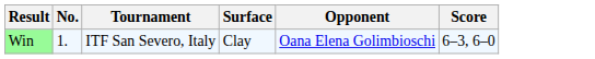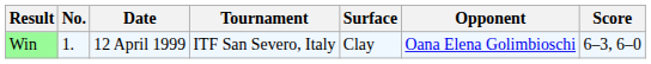 <table class="sortable wikitable" style="font-size:97%;">
 <tr>
 <th>Result</th>
 <th>No.</th>
+<th>Date</th>
 <th>Tournament</th>
 <th>Surface</th>
 <th>Opponent</th>
 <th class="unsortable">Score</th>
 </tr>
 <tr style="background:#f0f8ff;">
 <td style="background:#98fb98;">Win</td>
 <td>1.</td>
+<td>12 April 1999</td>
 <td>ITF San Severo, Italy</td>
 <td>Clay</td>
 <td> <a href='#'>Oana Elena Golimbioschi</a></td>
 <td>6–3, 6–0</td>
 </tr>
 </table>
